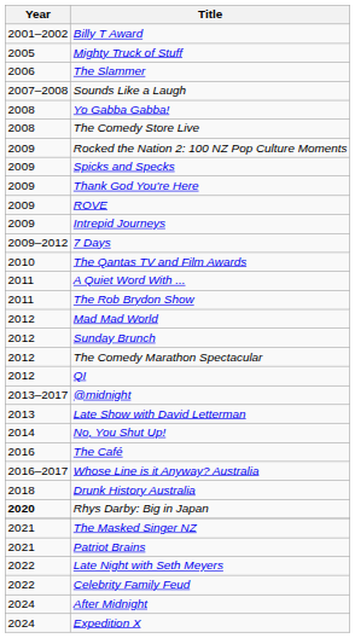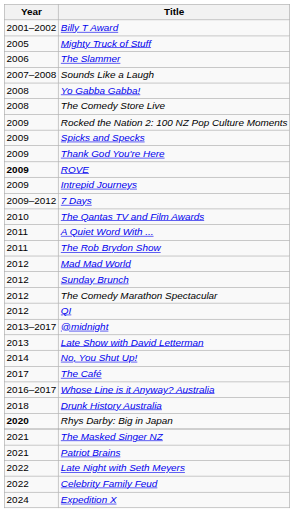 <table class="wikitable">
 <tr>
 <th>Year</th>
 <th>Title</th>
 </tr>
 <tr>
 <td>2001–2002</td>
 <td><em><a href='#'>Billy T Award</a></em></td>
 </tr>
 <tr>
 <td>2005</td>
 <td><em><a href='#'>Mighty Truck of Stuff</a></em></td>
 </tr>
 <tr>
 <td>2006</td>
 <td><em><a href='#'>The Slammer</a></em></td>
 </tr>
 <tr>
 <td>2007–2008</td>
 <td><em>Sounds Like a Laugh</em></td>
 </tr>
 <tr>
 <td>2008</td>
 <td><em><a href='#'>Yo Gabba Gabba!</a></em></td>
 </tr>
 <tr>
 <td>2008</td>
 <td><em>The Comedy Store Live</em></td>
 </tr>
 <tr>
 <td>2009</td>
 <td><em>Rocked the Nation 2: 100 NZ Pop Culture Moments</em></td>
 </tr>
 <tr>
 <td>2009</td>
 <td><em><a href='#'>Spicks and Specks</a></em></td>
 </tr>
 <tr>
 <td>2009</td>
 <td><em><a href='#'>Thank God You're Here</a></em></td>
 </tr>
 <tr>
-<td>2009</td>
+<td><strong>2009</strong></td>
 <td><em><a href='#'>ROVE</a></em></td>
 </tr>
 <tr>
 <td>2009</td>
 <td><em><a href='#'>Intrepid Journeys</a></em></td>
 </tr>
 <tr>
 <td>2009–2012</td>
 <td><em><a href='#'>7 Days</a></em></td>
 </tr>
 <tr>
 <td>2010</td>
 <td><em><a href='#'>The Qantas TV and Film Awards</a></em></td>
 </tr>
 <tr>
 <td>2011</td>
 <td><em><a href='#'>A Quiet Word With&nbsp;...</a></em></td>
 </tr>
 <tr>
 <td>2011</td>
 <td><em><a href='#'>The Rob Brydon Show</a></em></td>
 </tr>
 <tr>
 <td>2012</td>
 <td><em><a href='#'>Mad Mad World</a></em></td>
 </tr>
 <tr>
 <td>2012</td>
 <td><em><a href='#'>Sunday Brunch</a></em></td>
 </tr>
 <tr>
 <td>2012</td>
 <td><em>The Comedy Marathon Spectacular</em></td>
 </tr>
 <tr>
 <td>2012</td>
 <td><em><a href='#'>QI</a></em></td>
 </tr>
 <tr>
 <td>2013–2017</td>
 <td><em><a href='#'>@midnight</a></em></td>
 </tr>
 <tr>
 <td>2013</td>
 <td><em><a href='#'>Late Show with David Letterman</a></em></td>
 </tr>
 <tr>
 <td>2014</td>
 <td><em><a href='#'>No, You Shut Up!</a></em></td>
 </tr>
 <tr>
-<td>2016</td>
+<td>2017</td>
 <td><em><a href='#'>The Café</a></em></td>
 </tr>
 <tr>
 <td>2016–2017</td>
 <td><em><a href='#'>Whose Line is it Anyway? Australia</a></em></td>
 </tr>
 <tr>
 <td>2018</td>
 <td><em><a href='#'>Drunk History Australia</a></em></td>
 </tr>
 <tr>
 <td><strong>2020</strong></td>
 <td><em>Rhys Darby: Big in Japan</em></td>
 </tr>
 <tr>
 </tr>
 <tr>
 <td>2021</td>
 <td><em><a href='#'>The Masked Singer NZ</a></em></td>
 </tr>
 <tr>
 <td>2021</td>
 <td><em><a href='#'>Patriot Brains</a></em></td>
 </tr>
 <tr>
 <td>2022</td>
 <td><em><a href='#'>Late Night with Seth Meyers</a></em></td>
 </tr>
 <tr>
 <td>2022</td>
 <td><em><a href='#'>Celebrity Family Feud</a></em></td>
 </tr>
 <tr>
 <td>2024</td>
-<td><em><a href='#'>After Midnight</a> </em></td>
-</tr>
-<tr>
-<td>2024</td>
 <td><em><a href='#'>Expedition X</a></em></td>
 </tr>
 </table>
